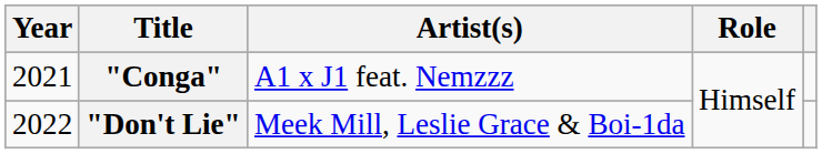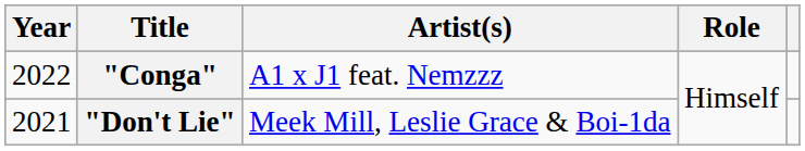 <table class="wikitable sortable plainrowheaders">
 <tr>
 <th scope="col">Year</th>
 <th scope="col">Title</th>
 <th scope="col">Artist(s)</th>
 <th>Role</th>
 <th scope="col" class="unsortable"></th>
 </tr>
 <tr>
-<td>2021</td>
+<td>2022</td>
 <th scope="row">"Conga"</th>
 <td><a href='#'>A1 x J1</a> feat. <a href='#'>Nemzzz</a></td>
 <td rowspan="2">Himself</td>
 <td style="text-align:center;"></td>
 </tr>
 <tr>
-<td>2022</td>
+<td>2021</td>
 <th scope="row">"Don't Lie"</th>
 <td><a href='#'>Meek Mill</a>, <a href='#'>Leslie Grace</a> & <a href='#'>Boi-1da</a></td>
 <td style="text-align:center;"></td>
 </tr>
 </table>
